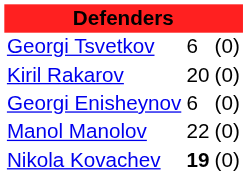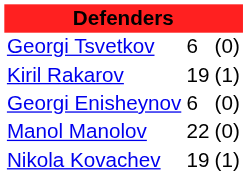 <table class="toccolours" border="0" cellpadding="2" cellspacing="0" align="left" style="margin:0.5em;">
 <tr>
 <th colspan="4" align="center" bgcolor="#FF2020"><span>Defenders</span></th>
 </tr>
 <tr>
 <td> <a href='#'>Georgi Tsvetkov</a></td>
 <td>6</td>
 <td>(0)</td>
 </tr>
 <tr>
 <td> <a href='#'>Kiril Rakarov</a></td>
-<td>20</td>
-<td>(0)</td>
+<td>19</td>
+<td>(1)</td>
 </tr>
 <tr>
 <td> <a href='#'>Georgi Enisheynov</a></td>
 <td>6</td>
 <td>(0)</td>
 </tr>
 <tr>
 <td> <a href='#'>Manol Manolov</a></td>
 <td>22</td>
 <td>(0)</td>
 </tr>
 <tr>
 <td> <a href='#'>Nikola Kovachev</a></td>
-<td><strong>19</strong></td>
-<td>(0)</td>
+<td>19</td>
+<td>(1)</td>
 </tr>
 <tr>
 </tr>
 </table>
